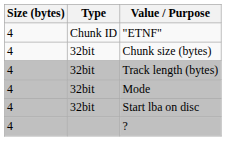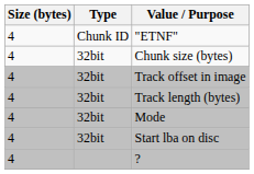 <table class="wikitable">
 <tr>
 <th>Size (bytes)</th>
 <th>Type</th>
 <th>Value / Purpose</th>
 </tr>
 <tr>
 <td>4</td>
 <td>Chunk ID</td>
 <td>"ETNF"</td>
 </tr>
 <tr>
 <td>4</td>
 <td>32bit</td>
 <td>Chunk size (bytes)</td>
+</tr>
+<tr style="background:silver">
+<td>4</td>
+<td>32bit</td>
+<td>Track offset in image</td>
 </tr>
 <tr style="background:silver">
 <td>4</td>
 <td>32bit</td>
 <td>Track length (bytes)</td>
 </tr>
 <tr style="background:silver">
 <td>4</td>
 <td>32bit</td>
 <td>Mode</td>
 </tr>
 <tr style="background:silver">
 <td>4</td>
 <td>32bit</td>
 <td>Start lba on disc</td>
 </tr>
 <tr style="background:silver">
 <td>4</td>
 <td> </td>
 <td>?</td>
 </tr>
 </table>
